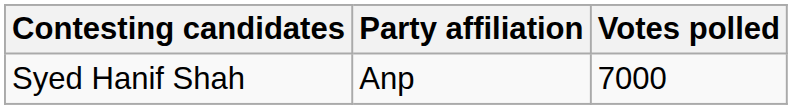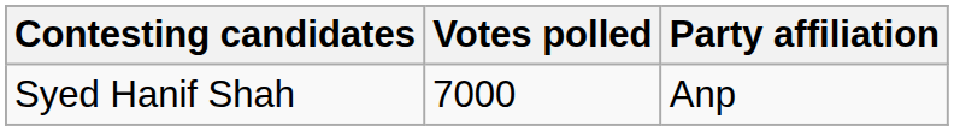 <table class="wikitable sortable">
 <tr>
 <th>Contesting candidates</th>
+<th>Votes polled</th>
 <th>Party affiliation</th>
-<th>Votes polled</th>
 </tr>
 <tr>
 <td>Syed Hanif Shah</td>
+<td>7000</td>
 <td>Anp</td>
-<td>7000</td>
 </tr>
 </table>
